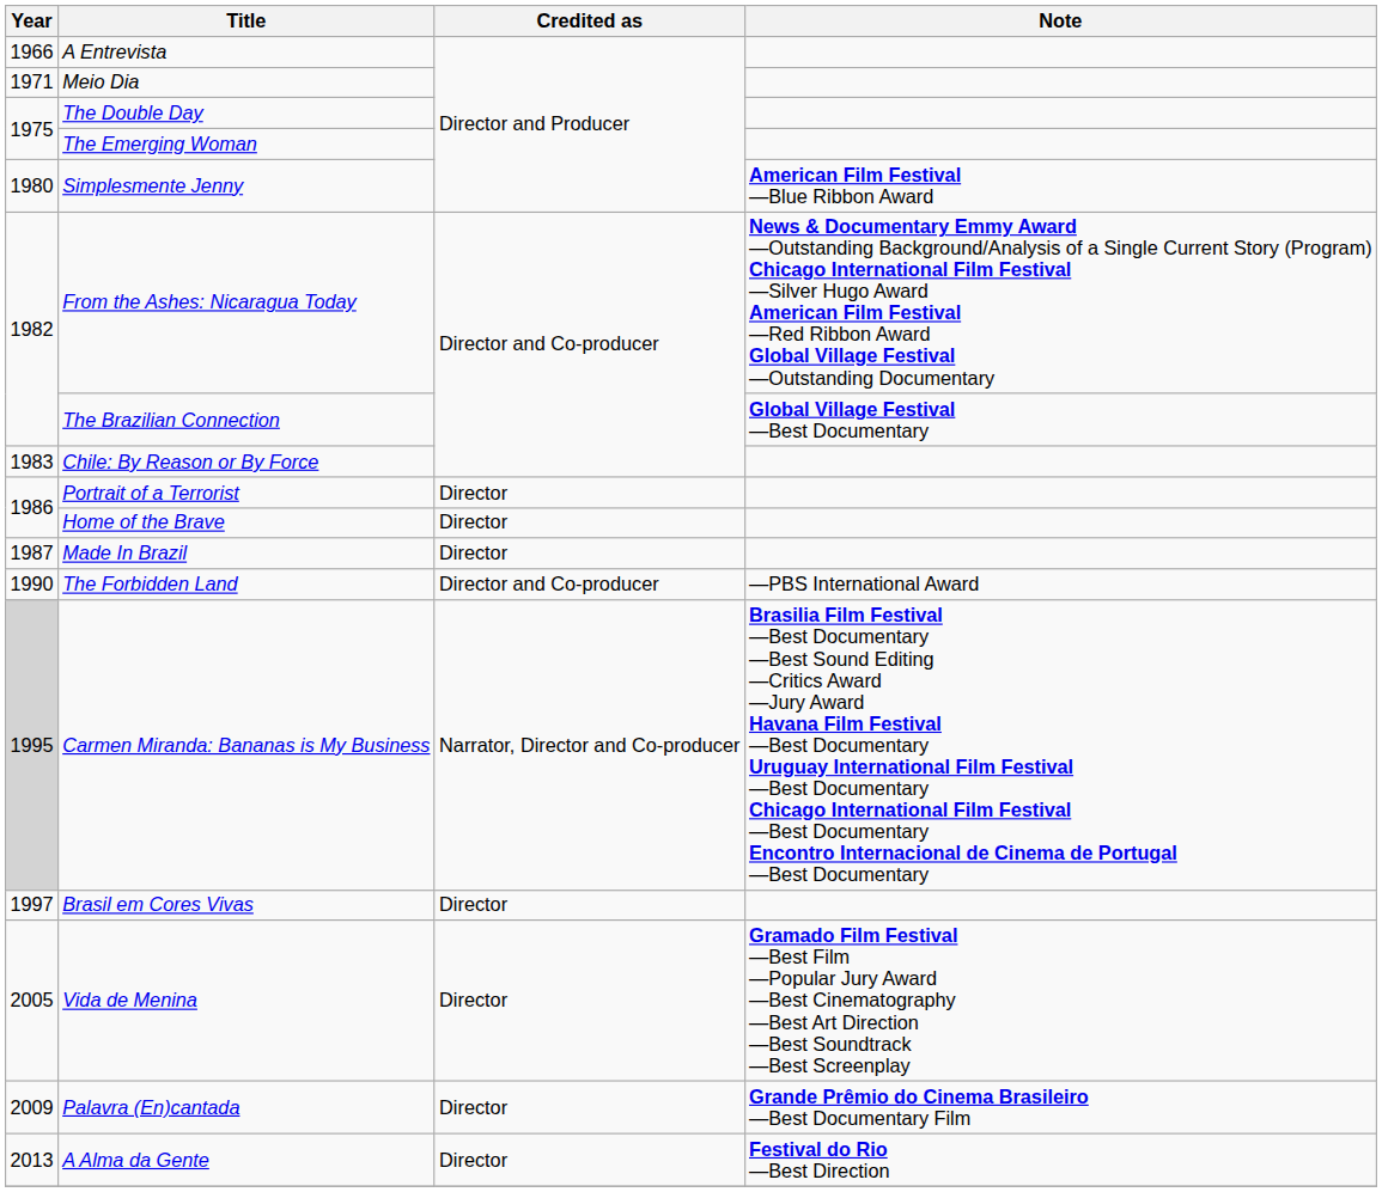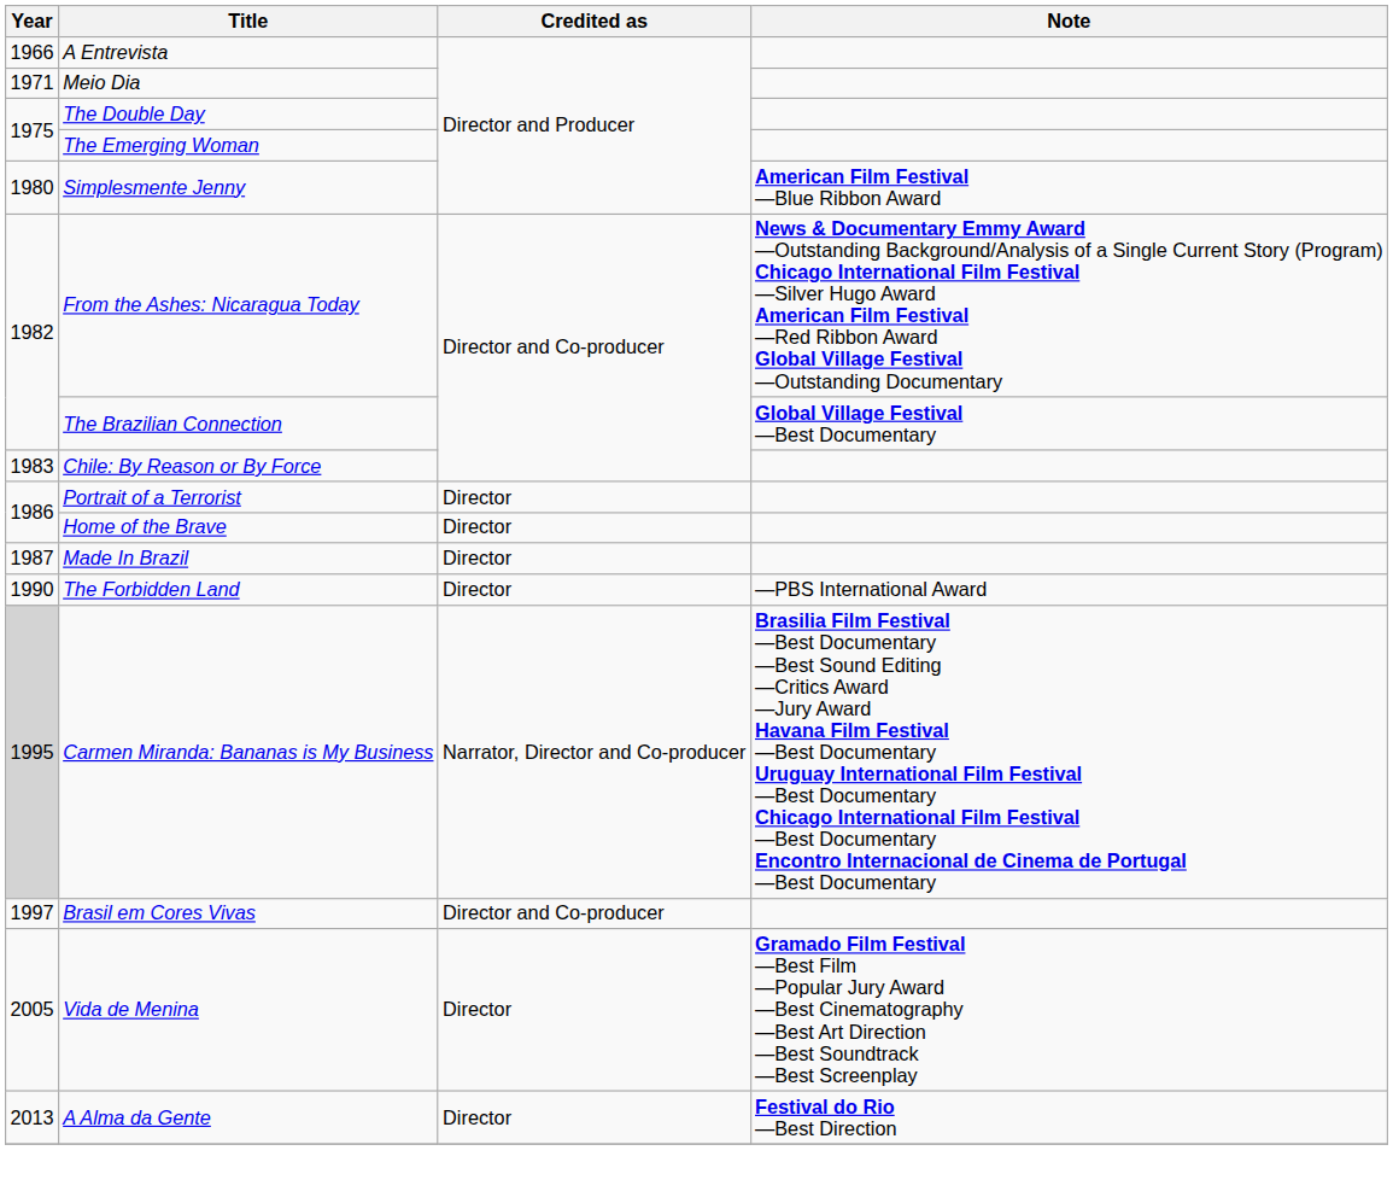 <table class="wikitable" style="font-size: 90%;">
 <tr>
 <th>Year</th>
 <th>Title</th>
 <th>Credited as</th>
 <th>Note</th>
 </tr>
 <tr>
 <td>1966</td>
 <td><em>A Entrevista</em></td>
 <td rowspan="5">Director and Producer</td>
 <td></td>
 </tr>
 <tr>
 <td>1971</td>
 <td><em>Meio Dia</em></td>
 <td></td>
 </tr>
 <tr>
 <td rowspan="2">1975</td>
 <td><em><a href='#'>The Double Day</a></em></td>
 <td></td>
 </tr>
 <tr>
 <td><em><a href='#'>The Emerging Woman</a></em></td>
 <td></td>
 </tr>
 <tr>
 <td>1980</td>
 <td><em><a href='#'>Simplesmente Jenny</a></em></td>
 <td><strong><a href='#'>American Film Festival</a></strong><br>—Blue Ribbon Award</td>
 </tr>
 <tr>
 <td rowspan="2">1982</td>
 <td><em><a href='#'>From the Ashes: Nicaragua Today</a></em></td>
 <td rowspan="3">Director and Co-producer</td>
 <td><strong><a href='#'>News & Documentary Emmy Award</a></strong><br>—Outstanding Background/Analysis of a Single Current Story (Program)<br><strong><a href='#'>Chicago International Film Festival</a></strong><br>—Silver Hugo Award<br><strong><a href='#'>American Film Festival</a></strong><br>—Red Ribbon Award<br><strong><a href='#'>Global Village Festival</a></strong><br>—Outstanding Documentary</td>
 </tr>
 <tr>
 <td><em><a href='#'>The Brazilian Connection</a></em></td>
 <td><strong><a href='#'>Global Village Festival</a></strong><br>—Best Documentary</td>
 </tr>
 <tr>
 <td>1983</td>
 <td><em><a href='#'>Chile: By Reason or By Force</a></em></td>
 <td></td>
 </tr>
 <tr>
 <td rowspan="2">1986</td>
 <td><em><a href='#'>Portrait of a Terrorist</a></em></td>
 <td>Director</td>
 <td></td>
 </tr>
 <tr>
 <td><em><a href='#'>Home of the Brave</a></em></td>
 <td>Director</td>
 <td></td>
 </tr>
 <tr>
 <td>1987</td>
 <td><em><a href='#'>Made In Brazil</a></em></td>
 <td>Director</td>
 <td></td>
 </tr>
 <tr>
 <td>1990</td>
 <td><em><a href='#'>The Forbidden Land</a></em></td>
-<td>Director and Co-producer</td>
+<td>Director</td>
 <td>—PBS International Award</td>
 </tr>
 <tr>
 <td style="background: lightgrey;">1995</td>
 <td><em><a href='#'>Carmen Miranda: Bananas is My Business</a></em></td>
 <td>Narrator, Director and Co-producer</td>
 <td><strong><a href='#'>Brasilia Film Festival</a></strong><br>—Best Documentary<br>—Best Sound Editing<br>—Critics Award<br>—Jury Award<br><strong><a href='#'>Havana Film Festival</a></strong><br>—Best Documentary<br><strong><a href='#'>Uruguay International Film Festival</a></strong><br>—Best Documentary<br><strong><a href='#'>Chicago International Film Festival</a></strong><br>—Best Documentary<br><strong><a href='#'>Encontro Internacional de Cinema de Portugal</a></strong><br>—Best Documentary</td>
 </tr>
 <tr>
 <td>1997</td>
 <td><em><a href='#'>Brasil em Cores Vivas</a></em></td>
-<td>Director</td>
+<td>Director and Co-producer</td>
 <td></td>
 </tr>
 <tr>
 <td>2005</td>
 <td><em><a href='#'>Vida de Menina</a></em></td>
 <td>Director</td>
 <td><strong><a href='#'>Gramado Film Festival</a></strong><br>—Best Film<br>—Popular Jury Award<br>—Best Cinematography<br>—Best Art Direction<br>—Best Soundtrack<br>—Best Screenplay</td>
-</tr>
-<tr>
-<td>2009</td>
-<td><em><a href='#'>Palavra (En)cantada</a></em></td>
-<td>Director</td>
-<td><strong><a href='#'>Grande Prêmio do Cinema Brasileiro</a></strong><br>—Best Documentary Film</td>
 </tr>
 <tr>
 <td>2013</td>
 <td><em><a href='#'>A Alma da Gente</a></em></td>
 <td>Director</td>
 <td><strong><a href='#'>Festival do Rio</a></strong><br>—Best Direction</td>
 </tr>
 <tr>
 </tr>
 </table>
